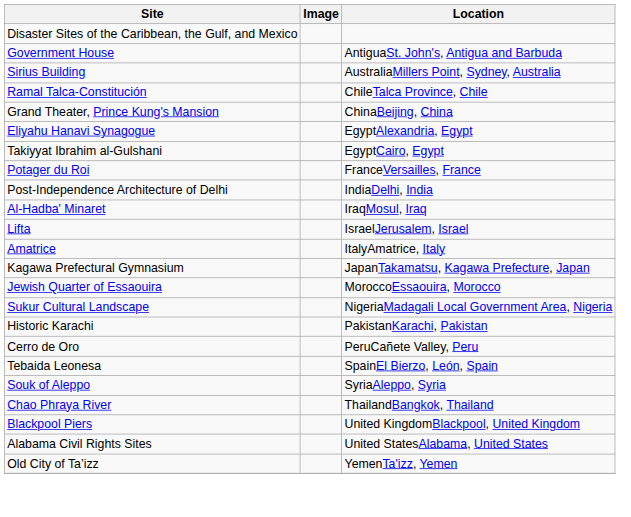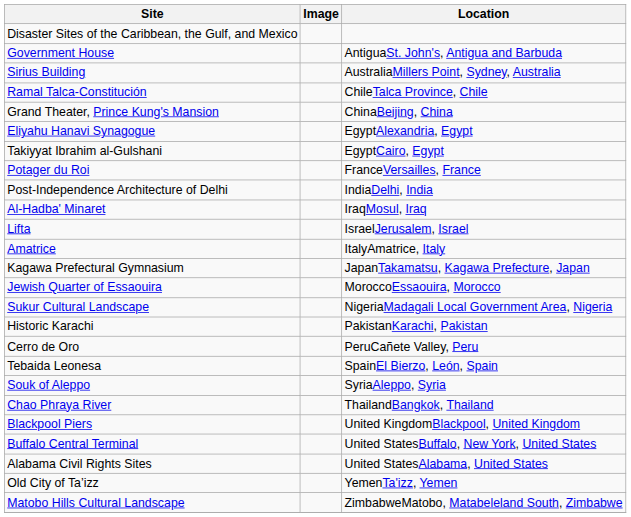 <table class="wikitable sortable">
 <tr>
 <th>Site</th>
 <th class="unsortable" scope="col">Image</th>
 <th>Location</th>
 </tr>
 <tr>
 <td>Disaster Sites of the Caribbean, the Gulf, and Mexico</td>
 <td></td>
 <td></td>
 </tr>
 <tr>
 <td><a href='#'>Government House</a></td>
 <td></td>
 <td><span>Antigua</span><a href='#'>St. John's</a>, <a href='#'>Antigua and Barbuda</a></td>
 </tr>
 <tr>
 <td><a href='#'>Sirius Building</a></td>
 <td></td>
 <td><span>Australia</span><a href='#'>Millers Point</a>, <a href='#'>Sydney</a>, <a href='#'>Australia</a></td>
 </tr>
 <tr>
 <td><a href='#'>Ramal Talca-Constitución</a></td>
 <td></td>
 <td><span>Chile</span><a href='#'>Talca Province</a>, <a href='#'>Chile</a></td>
 </tr>
 <tr>
 <td>Grand Theater, <a href='#'>Prince Kung's Mansion</a></td>
 <td></td>
 <td><span>China</span><a href='#'>Beijing</a>, <a href='#'>China</a></td>
 </tr>
 <tr>
 <td><a href='#'>Eliyahu Hanavi Synagogue</a></td>
 <td></td>
 <td><span>Egypt</span><a href='#'>Alexandria</a>, <a href='#'>Egypt</a></td>
 </tr>
 <tr>
 <td>Takiyyat Ibrahim al-Gulshani</td>
 <td></td>
 <td><span>Egypt</span><a href='#'>Cairo</a>, <a href='#'>Egypt</a></td>
 </tr>
 <tr>
 <td><a href='#'>Potager du Roi</a></td>
 <td></td>
 <td><span>France</span><a href='#'>Versailles</a>, <a href='#'>France</a></td>
 </tr>
 <tr>
 <td>Post-Independence Architecture of Delhi</td>
 <td></td>
 <td><span>India</span><a href='#'>Delhi</a>, <a href='#'>India</a></td>
 </tr>
 <tr>
 <td><a href='#'>Al-Hadba' Minaret</a></td>
 <td></td>
 <td><span>Iraq</span><a href='#'>Mosul</a>, <a href='#'>Iraq</a></td>
 </tr>
 <tr>
 <td><a href='#'>Lifta</a></td>
 <td></td>
 <td><span>Israel</span><a href='#'>Jerusalem</a>, <a href='#'>Israel</a></td>
 </tr>
 <tr>
 <td><a href='#'>Amatrice</a></td>
 <td></td>
 <td><span>Italy</span>Amatrice, <a href='#'>Italy</a></td>
 </tr>
 <tr>
 <td>Kagawa Prefectural Gymnasium</td>
 <td></td>
 <td><span>Japan</span><a href='#'>Takamatsu</a>, <a href='#'>Kagawa Prefecture</a>, <a href='#'>Japan</a></td>
 </tr>
 <tr>
 <td><a href='#'>Jewish Quarter of Essaouira</a></td>
 <td></td>
 <td><span>Morocco</span><a href='#'>Essaouira</a>, <a href='#'>Morocco</a></td>
 </tr>
 <tr>
 <td><a href='#'>Sukur Cultural Landscape</a></td>
 <td></td>
 <td><span>Nigeria</span><a href='#'>Madagali Local Government Area</a>, <a href='#'>Nigeria</a></td>
 </tr>
 <tr>
 <td>Historic Karachi</td>
 <td></td>
 <td><span>Pakistan</span><a href='#'>Karachi</a>, <a href='#'>Pakistan</a></td>
 </tr>
 <tr>
 <td>Cerro de Oro</td>
 <td></td>
 <td><span>Peru</span>Cañete Valley, <a href='#'>Peru</a></td>
 </tr>
 <tr>
 <td>Tebaida Leonesa</td>
 <td></td>
 <td><span>Spain</span><a href='#'>El Bierzo</a>, <a href='#'>León</a>, <a href='#'>Spain</a></td>
 </tr>
 <tr>
 <td><a href='#'>Souk of Aleppo</a></td>
 <td></td>
 <td><span>Syria</span><a href='#'>Aleppo</a>, <a href='#'>Syria</a></td>
 </tr>
 <tr>
 <td><a href='#'>Chao Phraya River</a></td>
 <td></td>
 <td><span>Thailand</span><a href='#'>Bangkok</a>, <a href='#'>Thailand</a></td>
 </tr>
 <tr>
 <td><a href='#'>Blackpool Piers</a></td>
 <td></td>
 <td><span>United Kingdom</span><a href='#'>Blackpool</a>, <a href='#'>United Kingdom</a></td>
 </tr>
 <tr>
+<td><a href='#'>Buffalo Central Terminal</a></td>
+<td></td>
+<td><span>United States</span><a href='#'>Buffalo</a>, <a href='#'>New York</a>, <a href='#'>United States</a></td>
+</tr>
+<tr>
 <td>Alabama Civil Rights Sites</td>
 <td></td>
 <td><span>United States</span><a href='#'>Alabama</a>, <a href='#'>United States</a></td>
 </tr>
 <tr>
 <td>Old City of Ta’izz</td>
 <td></td>
 <td><span>Yemen</span><a href='#'>Ta'izz</a>, <a href='#'>Yemen</a></td>
 </tr>
 <tr>
+<td><a href='#'>Matobo Hills Cultural Landscape</a></td>
+<td></td>
+<td><span>Zimbabwe</span>Matobo, <a href='#'>Matabeleland South</a>, <a href='#'>Zimbabwe</a></td>
+</tr>
+<tr>
 </tr>
 </table>
